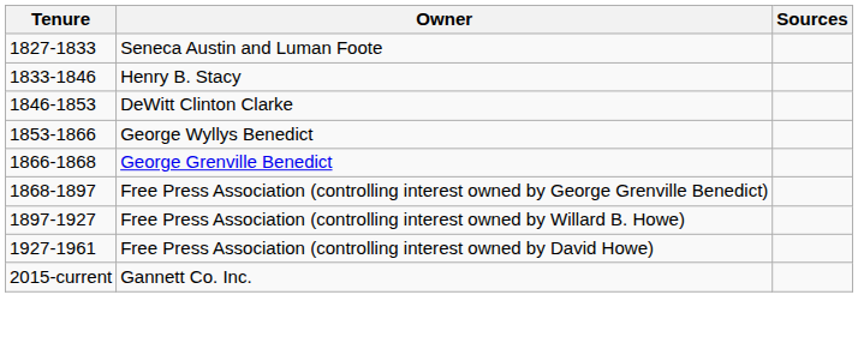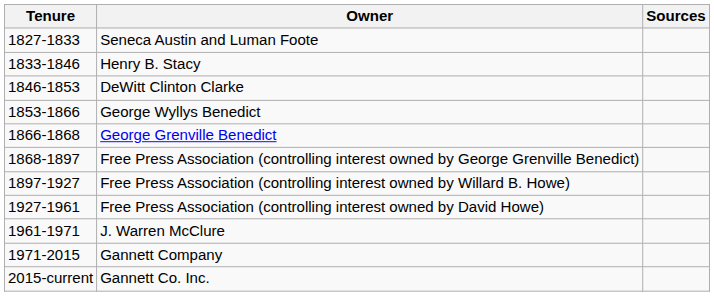 <table class="wikitable sortable">
 <tr>
 <th>Tenure</th>
 <th>Owner</th>
 <th>Sources</th>
 </tr>
 <tr>
 <td>1827-1833</td>
 <td>Seneca Austin and Luman Foote</td>
 <td></td>
 </tr>
 <tr>
 <td>1833-1846</td>
 <td>Henry B. Stacy</td>
 <td></td>
 </tr>
 <tr>
 <td>1846-1853</td>
 <td>DeWitt Clinton Clarke</td>
 <td></td>
 </tr>
 <tr>
 <td>1853-1866</td>
 <td>George Wyllys Benedict</td>
 <td></td>
 </tr>
 <tr>
 <td>1866-1868</td>
 <td><a href='#'>George Grenville Benedict</a></td>
 <td></td>
 </tr>
 <tr>
 <td>1868-1897</td>
 <td>Free Press Association (controlling interest owned by George Grenville Benedict)</td>
 <td></td>
 </tr>
 <tr>
 <td>1897-1927</td>
 <td>Free Press Association (controlling interest owned by Willard B. Howe)</td>
 <td></td>
 </tr>
 <tr>
 <td>1927-1961</td>
 <td>Free Press Association (controlling interest owned by David Howe)</td>
 <td></td>
 </tr>
 <tr>
+<td>1961-1971</td>
+<td>J. Warren McClure</td>
+<td></td>
+</tr>
+<tr>
+<td>1971-2015</td>
+<td>Gannett Company</td>
+<td></td>
+</tr>
+<tr>
 <td>2015-current</td>
 <td>Gannett Co. Inc.</td>
 <td></td>
 </tr>
 </table>
